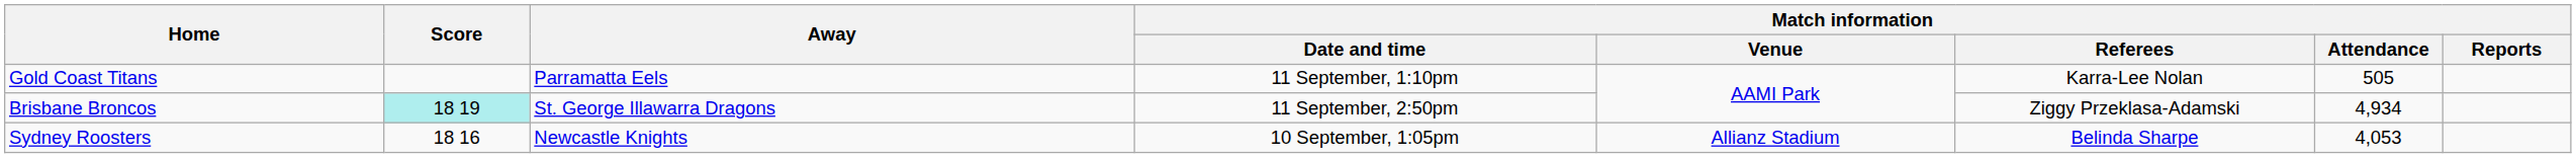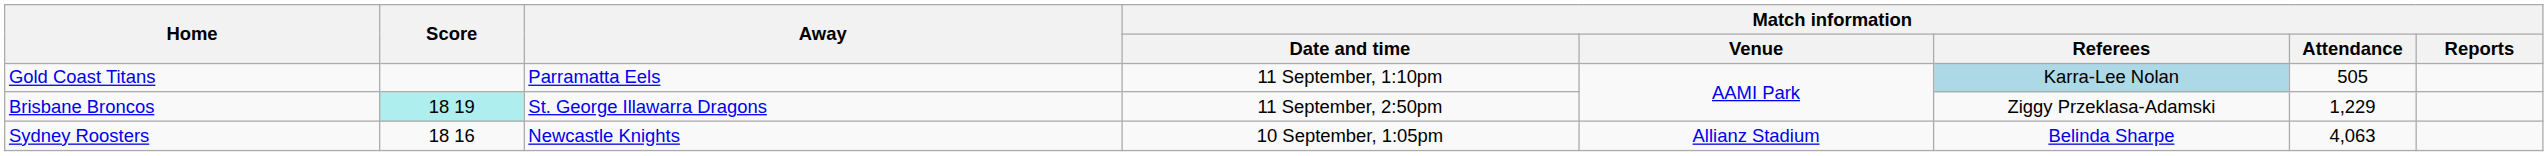 <table class="wikitable" width="100%" style="border-collapse:collapse; font-size:90%; text-align:center;">
 <tr>
 <th rowspan="2">Home</th>
 <th rowspan="2" text-align:center;>Score</th>
 <th rowspan="2">Away</th>
 <th colspan="6">Match information</th>
 </tr>
 <tr>
 <th width="18%">Date and time</th>
 <th width="14%">Venue</th>
 <th width="14%">Referees</th>
 <th width="5%">Attendance</th>
 <th width="5%">Reports</th>
 </tr>
 <tr>
 <td align="left"> <a href='#'>Gold Coast Titans</a></td>
 <td></td>
 <td align="left"> <a href='#'>Parramatta Eels</a></td>
 <td>11 September, 1:10pm</td>
 <td rowspan=2><a href='#'>AAMI Park</a></td>
-<td>Karra-Lee Nolan</td>
+<td style="background: lightblue;">Karra-Lee Nolan</td>
 <td>505</td>
 <td></td>
 </tr>
 <tr>
 <td align="left"> <a href='#'>Brisbane Broncos</a></td>
 <td style="background: paleturquoise;">18  19</td>
 <td align="left"> <a href='#'>St. George Illawarra Dragons</a></td>
 <td>11 September, 2:50pm</td>
 <td>Ziggy Przeklasa-Adamski</td>
-<td>4,934</td>
+<td>1,229</td>
 <td></td>
 </tr>
 <tr>
 <td align="left"> <a href='#'>Sydney Roosters</a></td>
 <td>18  16</td>
 <td align="left"> <a href='#'>Newcastle Knights</a></td>
 <td>10 September, 1:05pm</td>
 <td><a href='#'>Allianz Stadium</a></td>
 <td><a href='#'>Belinda Sharpe</a></td>
-<td>4,053</td>
+<td>4,063</td>
 <td></td>
 </tr>
 </table>
